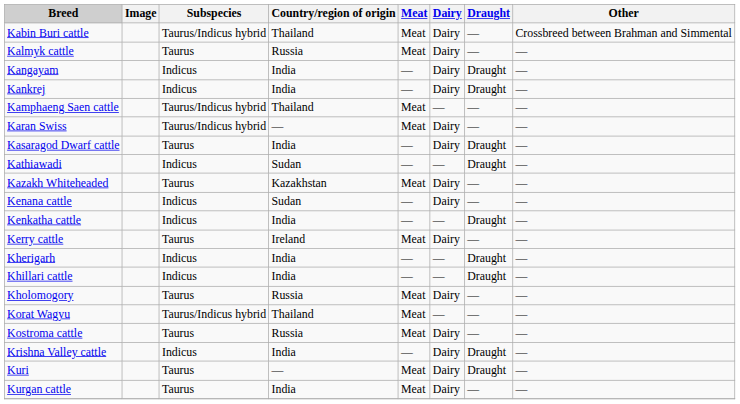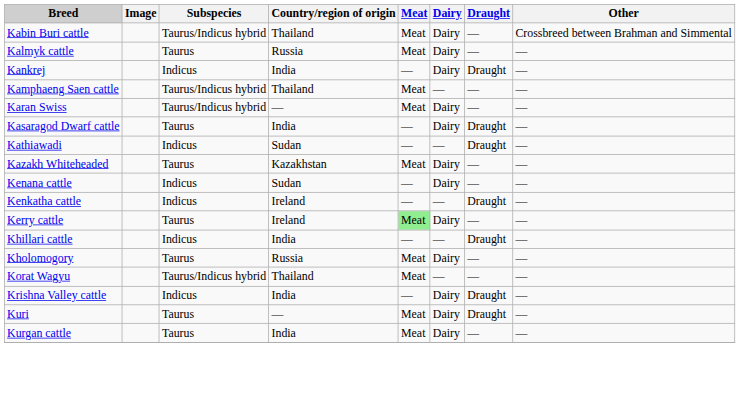 <table class="wikitable sortable">
 <tr>
 <th style="background-color:#cfcfcf;">Breed</th>
 <th>Image</th>
 <th>Subspecies</th>
 <th>Country/region of origin</th>
 <th><a href='#'>Meat</a></th>
 <th><a href='#'>Dairy</a></th>
 <th><a href='#'>Draught</a></th>
 <th>Other</th>
 </tr>
 <tr>
 <td><a href='#'>Kabin Buri cattle</a></td>
 <td></td>
 <td>Taurus/Indicus hybrid</td>
 <td>Thailand</td>
 <td>Meat</td>
 <td>Dairy</td>
 <td>—</td>
 <td>Crossbreed between Brahman and Simmental</td>
 </tr>
 <tr>
 <td><a href='#'>Kalmyk cattle</a></td>
 <td></td>
 <td>Taurus</td>
 <td>Russia</td>
 <td>Meat</td>
 <td>Dairy</td>
 <td>—</td>
-<td>—</td>
-</tr>
-<tr>
-<td><a href='#'>Kangayam</a></td>
-<td></td>
-<td>Indicus</td>
-<td>India</td>
-<td>—</td>
-<td>Dairy</td>
-<td>Draught</td>
 <td>—</td>
 </tr>
 <tr>
 <td><a href='#'>Kankrej</a></td>
 <td></td>
 <td>Indicus</td>
 <td>India</td>
 <td>—</td>
 <td>Dairy</td>
 <td>Draught</td>
 <td>—</td>
 </tr>
 <tr>
 <td><a href='#'>Kamphaeng Saen cattle</a></td>
 <td></td>
 <td>Taurus/Indicus hybrid</td>
 <td>Thailand</td>
 <td>Meat</td>
 <td>—</td>
 <td>—</td>
 <td>—</td>
 </tr>
 <tr>
 <td><a href='#'>Karan Swiss</a></td>
 <td></td>
 <td>Taurus/Indicus  hybrid</td>
 <td>—</td>
 <td>Meat</td>
 <td>Dairy</td>
 <td>—</td>
 <td>—</td>
 </tr>
 <tr>
 <td><a href='#'>Kasaragod Dwarf cattle</a></td>
 <td></td>
 <td>Taurus</td>
 <td>India</td>
 <td>—</td>
 <td>Dairy</td>
 <td>Draught</td>
 <td>—</td>
 </tr>
 <tr>
 <td><a href='#'>Kathiawadi</a></td>
 <td></td>
 <td>Indicus</td>
 <td>Sudan</td>
 <td>—</td>
 <td>—</td>
 <td>Draught</td>
 <td>—</td>
 </tr>
 <tr>
 <td><a href='#'>Kazakh Whiteheaded</a></td>
 <td></td>
 <td>Taurus</td>
 <td>Kazakhstan</td>
 <td>Meat</td>
 <td>Dairy</td>
 <td>—</td>
 <td>—</td>
 </tr>
 <tr>
 <td><a href='#'>Kenana cattle</a></td>
 <td></td>
 <td>Indicus</td>
 <td>Sudan</td>
 <td>—</td>
 <td>Dairy</td>
 <td>—</td>
 <td>—</td>
 </tr>
 <tr>
 <td><a href='#'>Kenkatha cattle</a></td>
 <td></td>
 <td>Indicus</td>
-<td>India</td>
+<td>Ireland</td>
 <td>—</td>
 <td>—</td>
 <td>Draught</td>
 <td>—</td>
 </tr>
 <tr>
 <td><a href='#'>Kerry cattle</a></td>
 <td></td>
 <td>Taurus</td>
 <td>Ireland</td>
-<td>Meat</td>
+<td style="background: lightgreen;">Meat</td>
 <td>Dairy</td>
 <td>—</td>
-<td>—</td>
-</tr>
-<tr>
-<td><a href='#'>Kherigarh</a></td>
-<td></td>
-<td>Indicus</td>
-<td>India</td>
-<td>—</td>
-<td>—</td>
-<td>Draught</td>
 <td>—</td>
 </tr>
 <tr>
 <td><a href='#'>Khillari cattle</a></td>
 <td></td>
 <td>Indicus</td>
 <td>India</td>
 <td>—</td>
 <td>—</td>
 <td>Draught</td>
 <td>—</td>
 </tr>
 <tr>
 <td><a href='#'>Kholomogory</a></td>
 <td></td>
 <td>Taurus</td>
 <td>Russia</td>
 <td>Meat</td>
 <td>Dairy</td>
 <td>—</td>
 <td>—</td>
 </tr>
 <tr>
 <td><a href='#'>Korat Wagyu</a></td>
 <td></td>
 <td>Taurus/Indicus hybrid</td>
 <td>Thailand</td>
 <td>Meat</td>
 <td>—</td>
-<td>—</td>
-<td>—</td>
-</tr>
-<tr>
-<td><a href='#'>Kostroma cattle</a></td>
-<td></td>
-<td>Taurus</td>
-<td>Russia</td>
-<td>Meat</td>
-<td>Dairy</td>
 <td>—</td>
 <td>—</td>
 </tr>
 <tr>
 <td><a href='#'>Krishna Valley cattle</a></td>
 <td></td>
 <td>Indicus</td>
 <td>India</td>
 <td>—</td>
 <td>Dairy</td>
 <td>Draught</td>
 <td>—</td>
 </tr>
 <tr>
 <td><a href='#'>Kuri</a></td>
 <td></td>
 <td>Taurus</td>
 <td>—</td>
 <td>Meat</td>
 <td>Dairy</td>
 <td>Draught</td>
 <td>—</td>
 </tr>
 <tr>
 <td><a href='#'>Kurgan cattle</a></td>
 <td></td>
 <td>Taurus</td>
 <td>India</td>
 <td>Meat</td>
 <td>Dairy</td>
 <td>—</td>
 <td>—</td>
 </tr>
 <tr class="sortbottom">
 </tr>
 </table>
